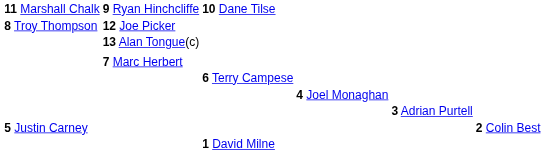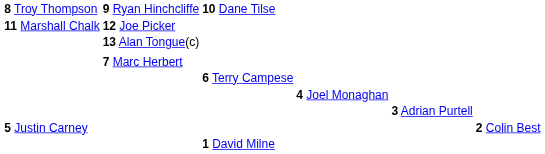 <table class="toccolours">
 <tr>
 <th style=""><strong></strong></th>
 </tr>
 <tr>
 </tr>
 <tr ---->
-<td><strong>11</strong> <a href='#'>Marshall Chalk</a></td>
+<td><strong>8</strong> <a href='#'>Troy Thompson</a></td>
 <td><strong>9</strong> <a href='#'>Ryan Hinchcliffe</a></td>
 <td><strong>10</strong> <a href='#'>Dane Tilse</a></td>
 </tr>
 <tr ---->
-<td><strong>8</strong> <a href='#'>Troy Thompson</a></td>
+<td><strong>11</strong> <a href='#'>Marshall Chalk</a></td>
 <td><strong>12</strong> <a href='#'>Joe Picker</a></td>
 </tr>
 <tr ---->
 <td></td>
 <td><strong>13</strong> <a href='#'>Alan Tongue</a>(c)</td>
 <td></td>
 </tr>
 <tr ---->
 <td colspan="7"></td>
 </tr>
 <tr ---->
 <td></td>
 <td><strong>7</strong> <a href='#'>Marc Herbert</a></td>
 </tr>
 <tr ---->
 <td></td>
 <td></td>
 <td><strong>6</strong> <a href='#'>Terry Campese</a></td>
 </tr>
 <tr ---->
 <td></td>
 <td></td>
 <td></td>
 <td><strong>4</strong> <a href='#'>Joel Monaghan</a></td>
 </tr>
 <tr ---->
 <td></td>
 <td></td>
 <td></td>
 <td></td>
 <td><strong>3</strong> <a href='#'>Adrian Purtell</a></td>
 </tr>
 <tr ---->
 <td><strong>5</strong> <a href='#'>Justin Carney</a></td>
 <td></td>
 <td></td>
 <td></td>
 <td></td>
 <td><strong>2</strong> <a href='#'>Colin Best</a></td>
 </tr>
 <tr ---->
 <td></td>
 <td></td>
 <td><strong>1</strong> <a href='#'>David Milne</a></td>
 </tr>
 </table>
